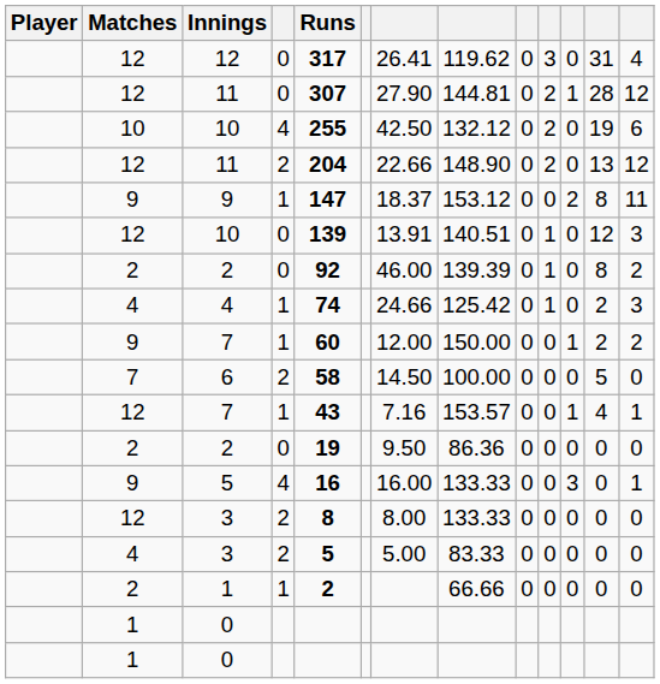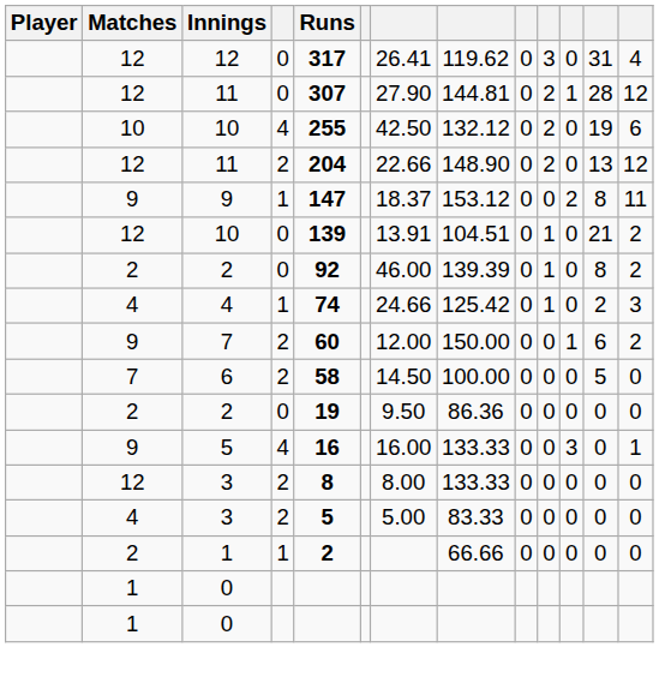 <table class="wikitable sortable" style="text-align:center">
 <tr>
 <th>Player</th>
 <th>Matches</th>
 <th>Innings</th>
 <th></th>
 <th>Runs</th>
 <th></th>
 <th></th>
 <th></th>
 <th></th>
 <th></th>
 <th></th>
 <th></th>
 <th></th>
 </tr>
 <tr>
 <td align="left"></td>
 <td>12</td>
 <td>12</td>
 <td>0</td>
 <td><strong>317</strong></td>
 <td></td>
 <td>26.41</td>
 <td>119.62</td>
 <td>0</td>
 <td>3</td>
 <td>0</td>
 <td>31</td>
 <td>4</td>
 </tr>
 <tr>
 <td align="left"></td>
 <td>12</td>
 <td>11</td>
 <td>0</td>
 <td><strong>307</strong></td>
 <td></td>
 <td>27.90</td>
 <td>144.81</td>
 <td>0</td>
 <td>2</td>
 <td>1</td>
 <td>28</td>
 <td>12</td>
 </tr>
 <tr>
 <td align="left"></td>
 <td>10</td>
 <td>10</td>
 <td>4</td>
 <td><strong>255</strong></td>
 <td></td>
 <td>42.50</td>
 <td>132.12</td>
 <td>0</td>
 <td>2</td>
 <td>0</td>
 <td>19</td>
 <td>6</td>
 </tr>
 <tr>
 <td align="left"></td>
 <td>12</td>
 <td>11</td>
 <td>2</td>
 <td><strong>204</strong></td>
 <td></td>
 <td>22.66</td>
 <td>148.90</td>
 <td>0</td>
 <td>2</td>
 <td>0</td>
 <td>13</td>
 <td>12</td>
 </tr>
 <tr>
 <td align="left"></td>
 <td>9</td>
 <td>9</td>
 <td>1</td>
 <td><strong>147</strong></td>
 <td></td>
 <td>18.37</td>
 <td>153.12</td>
 <td>0</td>
 <td>0</td>
 <td>2</td>
 <td>8</td>
 <td>11</td>
 </tr>
 <tr>
 <td align="left"></td>
 <td>12</td>
 <td>10</td>
 <td>0</td>
 <td><strong>139</strong></td>
 <td></td>
 <td>13.91</td>
-<td>140.51</td>
+<td>104.51</td>
 <td>0</td>
 <td>1</td>
 <td>0</td>
-<td>12</td>
-<td>3</td>
+<td>21</td>
+<td>2</td>
 </tr>
 <tr>
 <td align="left"></td>
 <td>2</td>
 <td>2</td>
 <td>0</td>
 <td><strong>92</strong></td>
 <td></td>
 <td>46.00</td>
 <td>139.39</td>
 <td>0</td>
 <td>1</td>
 <td>0</td>
 <td>8</td>
 <td>2</td>
 </tr>
 <tr>
 <td align="left"></td>
 <td>4</td>
 <td>4</td>
 <td>1</td>
 <td><strong>74</strong></td>
 <td></td>
 <td>24.66</td>
 <td>125.42</td>
 <td>0</td>
 <td>1</td>
 <td>0</td>
 <td>2</td>
 <td>3</td>
 </tr>
 <tr>
 <td align="left"></td>
 <td>9</td>
 <td>7</td>
-<td>1</td>
+<td>2</td>
 <td><strong>60</strong></td>
 <td></td>
 <td>12.00</td>
 <td>150.00</td>
 <td>0</td>
 <td>0</td>
 <td>1</td>
-<td>2</td>
+<td>6</td>
 <td>2</td>
 </tr>
 <tr>
 <td align="left"></td>
 <td>7</td>
 <td>6</td>
 <td>2</td>
 <td><strong>58</strong></td>
 <td></td>
 <td>14.50</td>
 <td>100.00</td>
 <td>0</td>
 <td>0</td>
 <td>0</td>
 <td>5</td>
 <td>0</td>
-</tr>
-<tr>
-<td align="left"></td>
-<td>12</td>
-<td>7</td>
-<td>1</td>
-<td><strong>43</strong></td>
-<td></td>
-<td>7.16</td>
-<td>153.57</td>
-<td>0</td>
-<td>0</td>
-<td>1</td>
-<td>4</td>
-<td>1</td>
 </tr>
 <tr>
 <td align="left"></td>
 <td>2</td>
 <td>2</td>
 <td>0</td>
 <td><strong>19</strong></td>
 <td></td>
 <td>9.50</td>
 <td>86.36</td>
 <td>0</td>
 <td>0</td>
 <td>0</td>
 <td>0</td>
 <td>0</td>
 </tr>
 <tr>
 <td align="left"></td>
 <td>9</td>
 <td>5</td>
 <td>4</td>
 <td><strong>16</strong></td>
 <td></td>
 <td>16.00</td>
 <td>133.33</td>
 <td>0</td>
 <td>0</td>
 <td>3</td>
 <td>0</td>
 <td>1</td>
 </tr>
 <tr>
 <td align="left"></td>
 <td>12</td>
 <td>3</td>
 <td>2</td>
 <td><strong>8</strong></td>
 <td></td>
 <td>8.00</td>
 <td>133.33</td>
 <td>0</td>
 <td>0</td>
 <td>0</td>
 <td>0</td>
 <td>0</td>
 </tr>
 <tr>
 <td align="left"></td>
 <td>4</td>
 <td>3</td>
 <td>2</td>
 <td><strong>5</strong></td>
 <td></td>
 <td>5.00</td>
 <td>83.33</td>
 <td>0</td>
 <td>0</td>
 <td>0</td>
 <td>0</td>
 <td>0</td>
 </tr>
 <tr>
 <td align="left"></td>
 <td>2</td>
 <td>1</td>
 <td>1</td>
 <td><strong>2</strong></td>
 <td></td>
 <td></td>
 <td>66.66</td>
 <td>0</td>
 <td>0</td>
 <td>0</td>
 <td>0</td>
 <td>0</td>
 </tr>
 <tr>
 <td align="left"></td>
 <td>1</td>
 <td>0</td>
 <td></td>
 <td><strong></strong></td>
 <td></td>
 <td></td>
 <td></td>
 <td></td>
 <td></td>
 <td></td>
 <td></td>
 <td></td>
 </tr>
 <tr>
 <td align="left"></td>
 <td>1</td>
 <td>0</td>
 <td></td>
 <td><strong></strong></td>
 <td></td>
 <td></td>
 <td></td>
 <td></td>
 <td></td>
 <td></td>
 <td></td>
 <td></td>
 </tr>
 </table>
